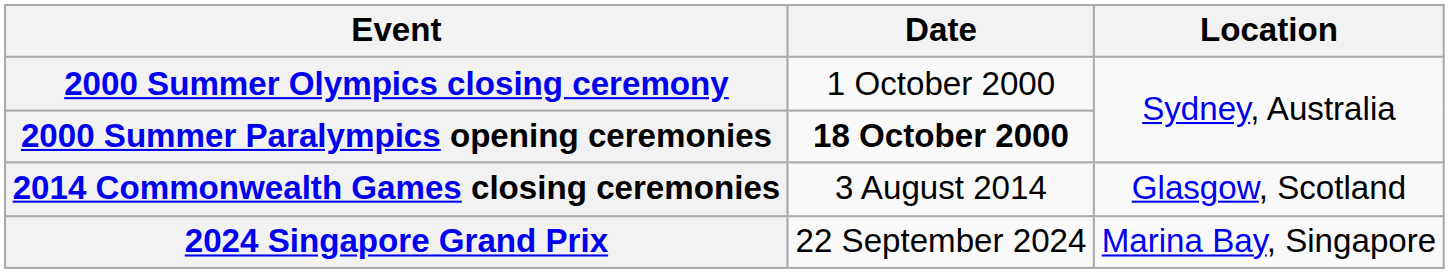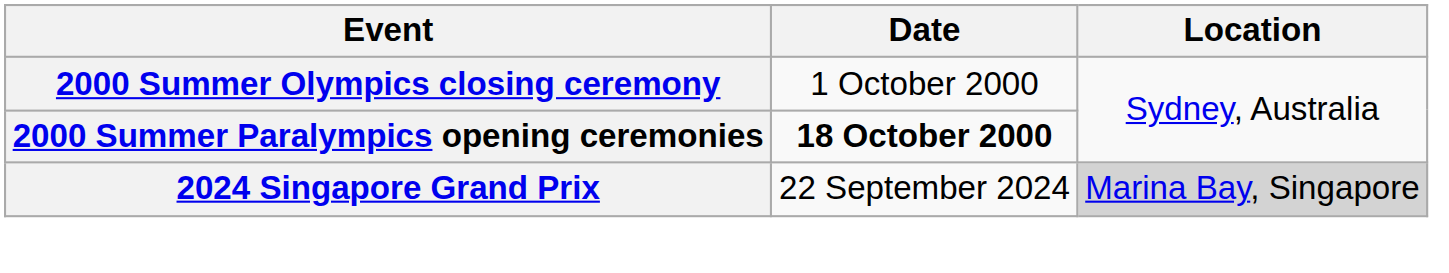 <table class="wikitable plainrowheaders sortable" style="text-align:center;">
 <tr>
 <th scope=col class="unsortable">Event</th>
 <th scope=col>Date</th>
 <th scope=col>Location</th>
 </tr>
 <tr>
 <th scope=row><a href='#'>2000 Summer Olympics closing ceremony</a></th>
 <td>1 October 2000</td>
 <td rowspan=2><a href='#'>Sydney</a>, Australia</td>
 </tr>
 <tr>
 <th scope=row><a href='#'>2000 Summer Paralympics</a> opening ceremonies</th>
 <td><strong>18 October 2000</strong></td>
 </tr>
 <tr>
-<th scope=row><a href='#'>2014 Commonwealth Games</a> closing ceremonies</th>
-<td>3 August 2014</td>
-<td><a href='#'>Glasgow</a>, Scotland</td>
-</tr>
-<tr>
 <th scope=row><a href='#'>2024 Singapore Grand Prix</a></th>
 <td>22 September 2024</td>
-<td><a href='#'>Marina Bay</a>, Singapore</td>
+<td style="background: lightgrey;"><a href='#'>Marina Bay</a>, Singapore</td>
 </tr>
 </table>
